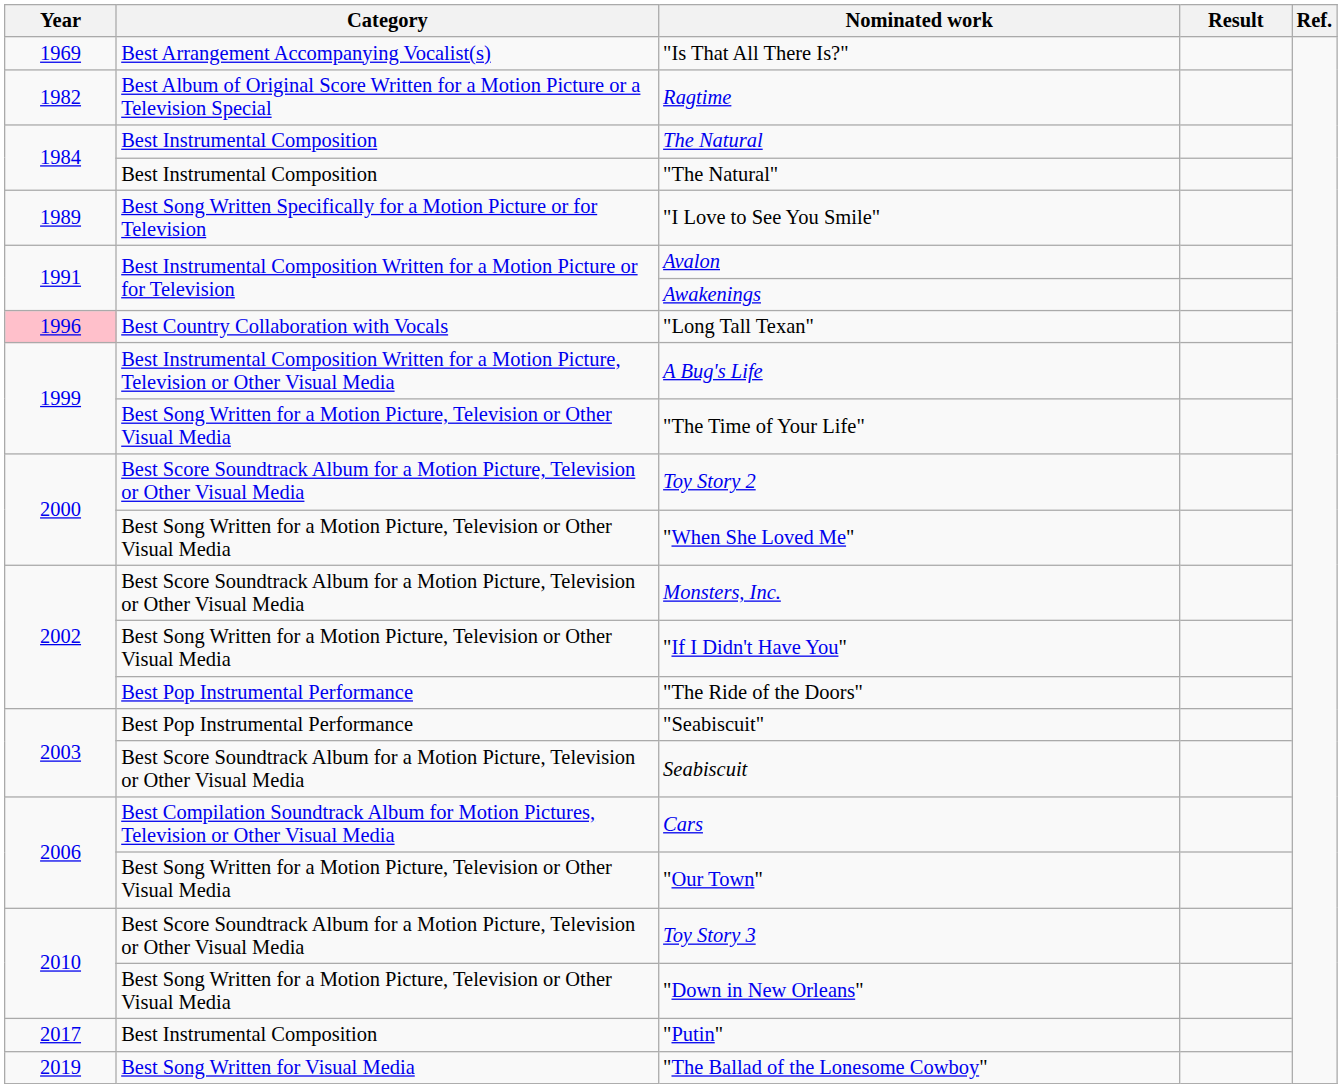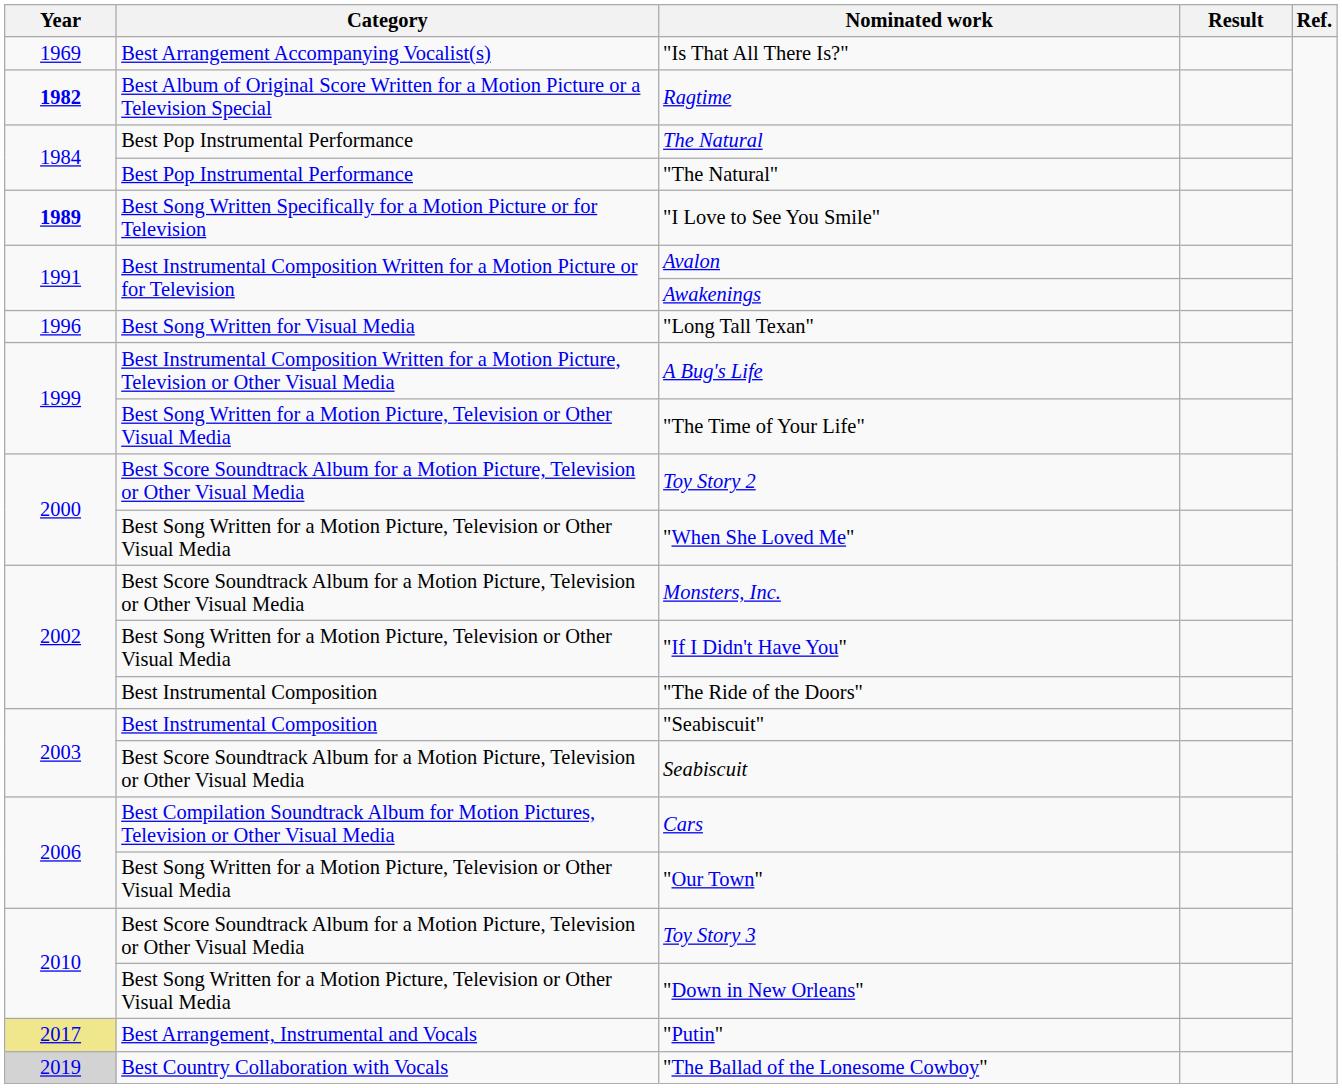 <table class="wikitable">
 <tr>
 <th scope="col" style="width:5em;">Year</th>
 <th scope="col" style="width:26em;">Category</th>
 <th scope="col" style="width:25em;">Nominated work</th>
 <th scope="col" style="width:5em;">Result</th>
 <th>Ref.</th>
 </tr>
 <tr>
 <td style="text-align:center;"><a href='#'>1969</a></td>
 <td><a href='#'>Best Arrangement Accompanying Vocalist(s)</a></td>
 <td>"Is That All There Is?" </td>
 <td></td>
 <td align="center" rowspan="23"></td>
 </tr>
 <tr>
-<td style="text-align:center;"><a href='#'>1982</a></td>
+<td style="text-align:center;"><strong><a href='#'>1982</a></strong></td>
 <td><a href='#'>Best Album of Original Score Written for a Motion Picture or a Television Special</a></td>
 <td><em><a href='#'>Ragtime</a></em></td>
 <td></td>
 </tr>
 <tr>
 <td style="text-align:center;", rowspan="2"><a href='#'>1984</a></td>
-<td><a href='#'>Best Instrumental Composition</a></td>
+<td>Best Pop Instrumental Performance</td>
 <td><em><a href='#'>The Natural</a></em></td>
 <td></td>
 </tr>
 <tr>
-<td>Best Instrumental Composition</td>
+<td><a href='#'>Best Pop Instrumental Performance</a></td>
 <td>"The Natural" </td>
 <td></td>
 </tr>
 <tr>
-<td style="text-align:center;"><a href='#'>1989</a></td>
+<td style="text-align:center;"><strong><a href='#'>1989</a></strong></td>
 <td><a href='#'>Best Song Written Specifically for a Motion Picture or for Television</a></td>
 <td>"I Love to See You Smile" </td>
 <td></td>
 </tr>
 <tr>
 <td style="text-align:center;", rowspan="2"><a href='#'>1991</a></td>
 <td rowspan="2"><a href='#'>Best Instrumental Composition Written for a Motion Picture or for Television</a></td>
 <td><em><a href='#'>Avalon</a></em></td>
 <td></td>
 </tr>
 <tr>
 <td><em><a href='#'>Awakenings</a></em></td>
 <td></td>
 </tr>
 <tr>
-<td style="background: pink; text-align:center;"><a href='#'>1996</a></td>
-<td><a href='#'>Best Country Collaboration with Vocals</a></td>
+<td style="text-align:center;"><a href='#'>1996</a></td>
+<td><a href='#'>Best Song Written for Visual Media</a></td>
 <td>"Long Tall Texan" </td>
 <td></td>
 </tr>
 <tr>
 <td style="text-align:center;", rowspan="2"><a href='#'>1999</a></td>
 <td><a href='#'>Best Instrumental Composition Written for a Motion Picture, Television or Other Visual Media</a></td>
 <td><em><a href='#'>A Bug's Life</a></em></td>
 <td></td>
 </tr>
 <tr>
 <td><a href='#'>Best Song Written for a Motion Picture, Television or Other Visual Media</a></td>
 <td>"The Time of Your Life" </td>
 <td></td>
 </tr>
 <tr>
 <td style="text-align:center;", rowspan="2"><a href='#'>2000</a></td>
 <td><a href='#'>Best Score Soundtrack Album for a Motion Picture, Television or Other Visual Media</a></td>
 <td><em><a href='#'>Toy Story 2</a></em></td>
 <td></td>
 </tr>
 <tr>
 <td>Best Song Written for a Motion Picture, Television or Other Visual Media</td>
 <td>"<a href='#'>When She Loved Me</a>" </td>
 <td></td>
 </tr>
 <tr>
 <td style="text-align:center;", rowspan="3"><a href='#'>2002</a></td>
 <td>Best Score Soundtrack Album for a Motion Picture, Television or Other Visual Media</td>
 <td><em><a href='#'>Monsters, Inc.</a></em></td>
 <td></td>
 </tr>
 <tr>
 <td>Best Song Written for a Motion Picture, Television or Other Visual Media</td>
 <td>"<a href='#'>If I Didn't Have You</a>" </td>
 <td></td>
 </tr>
 <tr>
-<td><a href='#'>Best Pop Instrumental Performance</a></td>
+<td>Best Instrumental Composition</td>
 <td>"The Ride of the Doors" </td>
 <td></td>
 </tr>
 <tr>
 <td style="text-align:center;", rowspan="2"><a href='#'>2003</a></td>
-<td>Best Pop Instrumental Performance</td>
+<td><a href='#'>Best Instrumental Composition</a></td>
 <td>"Seabiscuit" </td>
 <td></td>
 </tr>
 <tr>
 <td>Best Score Soundtrack Album for a Motion Picture, Television or Other Visual Media</td>
 <td><em>Seabiscuit</em></td>
 <td></td>
 </tr>
 <tr>
 <td style="text-align:center;", rowspan="2"><a href='#'>2006</a></td>
 <td><a href='#'>Best Compilation Soundtrack Album for Motion Pictures, Television or Other Visual Media</a></td>
 <td><em><a href='#'>Cars</a></em></td>
 <td></td>
 </tr>
 <tr>
 <td>Best Song Written for a Motion Picture, Television or Other Visual Media</td>
 <td>"<a href='#'>Our Town</a>" </td>
 <td></td>
 </tr>
 <tr>
 <td style="text-align:center;", rowspan="2"><a href='#'>2010</a></td>
 <td>Best Score Soundtrack Album for a Motion Picture, Television or Other Visual Media</td>
 <td><em><a href='#'>Toy Story 3</a></em></td>
 <td></td>
 </tr>
 <tr>
 <td>Best Song Written for a Motion Picture, Television or Other Visual Media</td>
 <td>"<a href='#'>Down in New Orleans</a>" </td>
 <td></td>
 </tr>
 <tr>
-<td style="text-align:center;"><a href='#'>2017</a></td>
-<td>Best Instrumental Composition</td>
+<td style="background: khaki; text-align:center;"><a href='#'>2017</a></td>
+<td><a href='#'>Best Arrangement, Instrumental and Vocals</a></td>
 <td>"<a href='#'>Putin</a>"</td>
 <td></td>
 </tr>
 <tr>
-<td style="text-align:center;"><a href='#'>2019</a></td>
-<td><a href='#'>Best Song Written for Visual Media</a></td>
+<td style="background: lightgrey; text-align:center;"><a href='#'>2019</a></td>
+<td><a href='#'>Best Country Collaboration with Vocals</a></td>
 <td>"<a href='#'>The Ballad of the Lonesome Cowboy</a>" </td>
 <td></td>
 </tr>
 </table>
